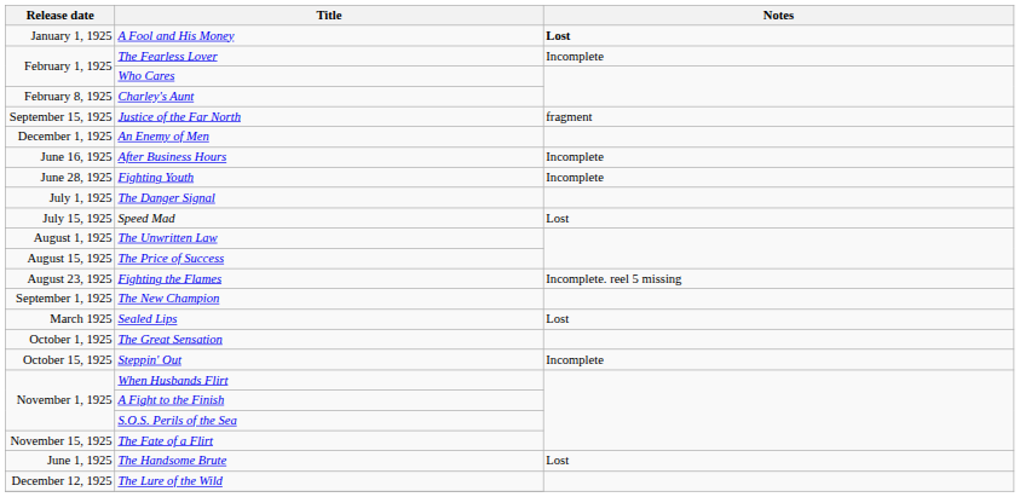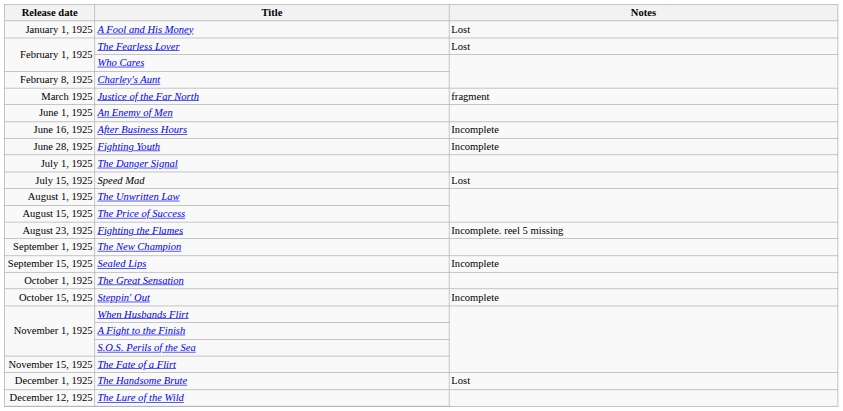 <table class="wikitable sortable" style="width:100%;">
 <tr>
 <th scope="col" style="width:130px;">Release date</th>
 <th>Title</th>
 <th>Notes</th>
 </tr>
 <tr>
 <td style="text-align:right;">January 1, 1925</td>
 <td><em><a href='#'>A Fool and His Money</a></em></td>
-<td><strong>Lost</strong></td>
+<td>Lost</td>
 </tr>
 <tr>
 <td style="text-align:right;" rowspan="2">February 1, 1925</td>
 <td><em><a href='#'>The Fearless Lover</a></em></td>
-<td>Incomplete</td>
+<td>Lost</td>
 </tr>
 <tr>
 <td><em><a href='#'>Who Cares</a></em></td>
 </tr>
 <tr>
 <td style="text-align:right;">February 8, 1925</td>
 <td><em><a href='#'>Charley's Aunt</a></em></td>
 </tr>
 <tr>
-<td style="text-align:right;">September 15, 1925</td>
+<td style="text-align:right;">March 1925</td>
 <td><em><a href='#'>Justice of the Far North</a></em></td>
 <td>fragment</td>
 </tr>
 <tr>
-<td style="text-align:right;">December 1, 1925</td>
+<td style="text-align:right;">June 1, 1925</td>
 <td><em><a href='#'>An Enemy of Men</a></em></td>
 </tr>
 <tr>
 <td style="text-align:right;">June 16, 1925</td>
 <td><em><a href='#'>After Business Hours</a></em></td>
 <td>Incomplete</td>
 </tr>
 <tr>
 <td style="text-align:right;">June 28, 1925</td>
 <td><em><a href='#'>Fighting Youth</a></em></td>
 <td>Incomplete</td>
 </tr>
 <tr>
 <td style="text-align:right;">July 1, 1925</td>
 <td><em><a href='#'>The Danger Signal</a></em></td>
 </tr>
 <tr>
 <td style="text-align:right;">July 15, 1925</td>
 <td><em>Speed Mad</em></td>
 <td>Lost</td>
 </tr>
 <tr>
 <td style="text-align:right;">August 1, 1925</td>
 <td><em><a href='#'>The Unwritten Law</a></em></td>
 </tr>
 <tr>
 <td style="text-align:right;">August 15, 1925</td>
 <td><em><a href='#'>The Price of Success</a></em></td>
 </tr>
 <tr>
 <td style="text-align:right;">August 23, 1925</td>
 <td><em><a href='#'>Fighting the Flames</a></em></td>
 <td>Incomplete. reel 5 missing</td>
 </tr>
 <tr>
 <td style="text-align:right;">September 1, 1925</td>
 <td><em><a href='#'>The New Champion</a></em></td>
 </tr>
 <tr>
-<td style="text-align:right;">March 1925</td>
+<td style="text-align:right;">September 15, 1925</td>
 <td><em><a href='#'>Sealed Lips</a></em></td>
-<td>Lost</td>
+<td>Incomplete</td>
 </tr>
 <tr>
 <td style="text-align:right;">October 1, 1925</td>
 <td><em><a href='#'>The Great Sensation</a></em></td>
 </tr>
 <tr>
 <td style="text-align:right;">October 15, 1925</td>
 <td><em><a href='#'>Steppin' Out</a></em></td>
 <td>Incomplete</td>
 </tr>
 <tr>
 <td style="text-align:right;" rowspan="3">November 1, 1925</td>
 <td><em><a href='#'>When Husbands Flirt</a></em></td>
 </tr>
 <tr>
 <td><em><a href='#'>A Fight to the Finish</a></em></td>
 </tr>
 <tr>
 <td><em><a href='#'>S.O.S. Perils of the Sea</a></em></td>
 </tr>
 <tr>
 <td style="text-align:right;">November 15, 1925</td>
 <td><em><a href='#'>The Fate of a Flirt</a></em></td>
 </tr>
 <tr>
-<td style="text-align:right;">June 1, 1925</td>
+<td style="text-align:right;">December 1, 1925</td>
 <td><em><a href='#'>The Handsome Brute</a></em></td>
 <td>Lost</td>
 </tr>
 <tr>
 <td style="text-align:right;">December 12, 1925</td>
 <td><em><a href='#'>The Lure of the Wild</a></em></td>
 </tr>
 <tr>
 </tr>
 </table>
